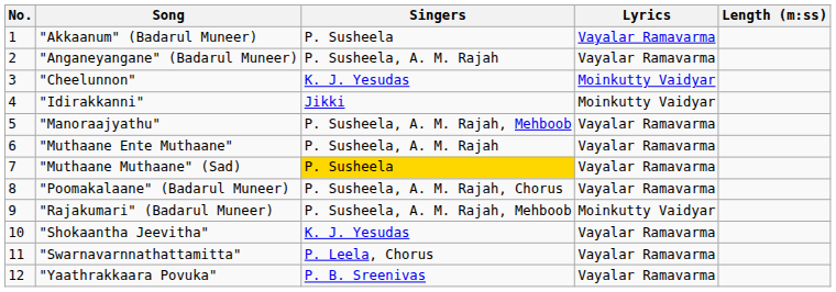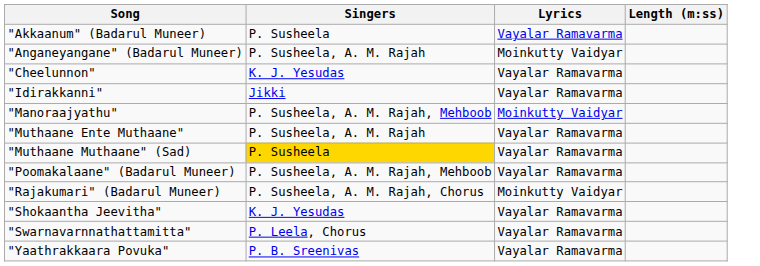 <table class="wikitable" style="font-size:95%;">
 <tr>
-<th>No.</th>
 <th>Song</th>
 <th>Singers</th>
 <th>Lyrics</th>
 <th>Length (m:ss)</th>
 </tr>
 <tr>
-<td>1</td>
 <td>"Akkaanum" (Badarul Muneer)</td>
 <td>P. Susheela</td>
 <td><a href='#'>Vayalar Ramavarma</a></td>
 <td></td>
 </tr>
 <tr>
-<td>2</td>
 <td>"Anganeyangane" (Badarul Muneer)</td>
 <td>P. Susheela, A. M. Rajah</td>
+<td>Moinkutty Vaidyar</td>
+<td></td>
+</tr>
+<tr>
+<td>"Cheelunnon"</td>
+<td><a href='#'>K. J. Yesudas</a></td>
 <td>Vayalar Ramavarma</td>
 <td></td>
 </tr>
 <tr>
-<td>3</td>
-<td>"Cheelunnon"</td>
-<td><a href='#'>K. J. Yesudas</a></td>
+<td>"Idirakkanni"</td>
+<td><a href='#'>Jikki</a></td>
+<td>Vayalar Ramavarma</td>
+<td></td>
+</tr>
+<tr>
+<td>"Manoraajyathu"</td>
+<td>P. Susheela, A. M. Rajah, <a href='#'>Mehboob</a></td>
 <td><a href='#'>Moinkutty Vaidyar</a></td>
 <td></td>
 </tr>
 <tr>
-<td>4</td>
-<td>"Idirakkanni"</td>
-<td><a href='#'>Jikki</a></td>
-<td>Moinkutty Vaidyar</td>
-<td></td>
-</tr>
-<tr>
-<td>5</td>
-<td>"Manoraajyathu"</td>
-<td>P. Susheela, A. M. Rajah, <a href='#'>Mehboob</a></td>
-<td>Vayalar Ramavarma</td>
-<td></td>
-</tr>
-<tr>
-<td>6</td>
 <td>"Muthaane Ente Muthaane"</td>
 <td>P. Susheela, A. M. Rajah</td>
 <td>Vayalar Ramavarma</td>
 <td></td>
 </tr>
 <tr>
-<td>7</td>
 <td>"Muthaane Muthaane" (Sad)</td>
 <td style="background: gold;">P. Susheela</td>
 <td>Vayalar Ramavarma</td>
 <td></td>
 </tr>
 <tr>
-<td>8</td>
 <td>"Poomakalaane" (Badarul Muneer)</td>
-<td>P. Susheela, A. M. Rajah, Chorus</td>
+<td>P. Susheela, A. M. Rajah, Mehboob</td>
 <td>Vayalar Ramavarma</td>
 <td></td>
 </tr>
 <tr>
-<td>9</td>
 <td>"Rajakumari" (Badarul Muneer)</td>
-<td>P. Susheela, A. M. Rajah, Mehboob</td>
+<td>P. Susheela, A. M. Rajah, Chorus</td>
 <td>Moinkutty Vaidyar</td>
 <td></td>
 </tr>
 <tr>
-<td>10</td>
 <td>"Shokaantha Jeevitha"</td>
 <td><a href='#'>K. J. Yesudas</a></td>
 <td>Vayalar Ramavarma</td>
 <td></td>
 </tr>
 <tr>
-<td>11</td>
 <td>"Swarnavarnnathattamitta"</td>
 <td><a href='#'>P. Leela</a>, Chorus</td>
 <td>Vayalar Ramavarma</td>
 <td></td>
 </tr>
 <tr>
-<td>12</td>
 <td>"Yaathrakkaara Povuka"</td>
 <td><a href='#'>P. B. Sreenivas</a></td>
 <td>Vayalar Ramavarma</td>
 <td></td>
 </tr>
 </table>
